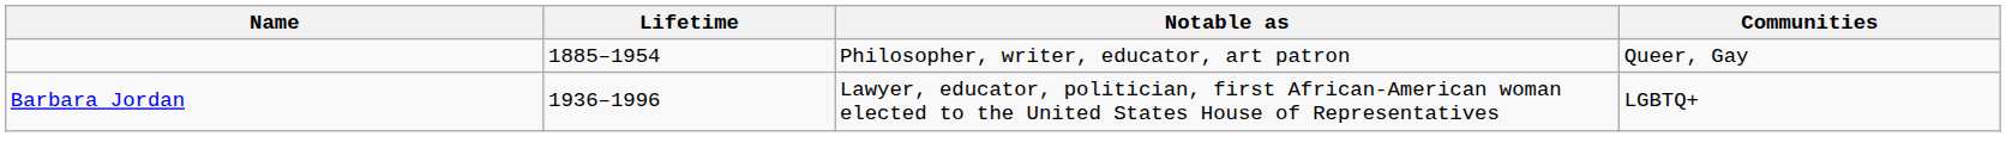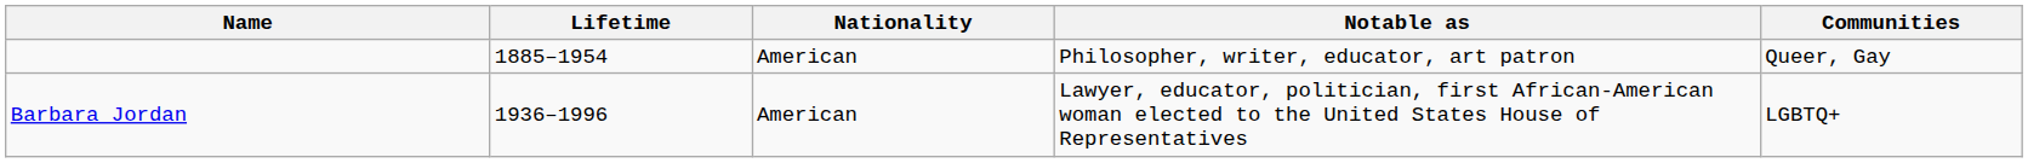 <table class="wikitable sortable">
 <tr>
 <th style="width:24%;">Name</th>
 <th style="width:13%;">Lifetime</th>
+<th style="width:15%;">Nationality</th>
 <th style="width:35%;">Notable as</th>
 <th style="width:17%;">Communities</th>
 </tr>
 <tr valign="top">
 <td></td>
 <td>1885–1954</td>
+<td>American</td>
 <td>Philosopher, writer, educator, art patron</td>
 <td>Queer, Gay </td>
 </tr>
 <tr>
 <td><a href='#'>Barbara Jordan</a></td>
 <td>1936–1996</td>
+<td>American</td>
 <td>Lawyer, educator, politician, first African-American woman elected to the United States House of Representatives</td>
 <td>LGBTQ+</td>
 </tr>
 </table>
